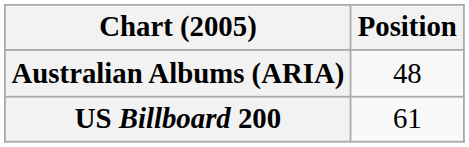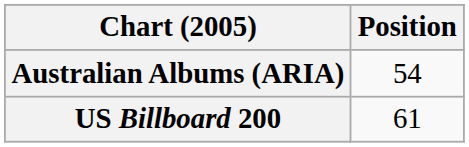 <table class="wikitable sortable plainrowheaders">
 <tr>
 <th>Chart (2005)</th>
 <th>Position</th>
 </tr>
 <tr>
 <th scope="row">Australian Albums (ARIA)</th>
-<td style="text-align:center;">48</td>
+<td style="text-align:center;">54</td>
 </tr>
 <tr>
 <th scope="row">US <em>Billboard</em> 200</th>
 <td style="text-align:center;">61</td>
 </tr>
 </table>
